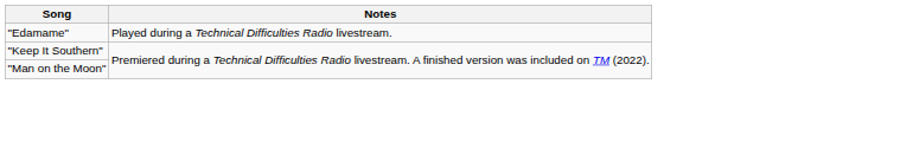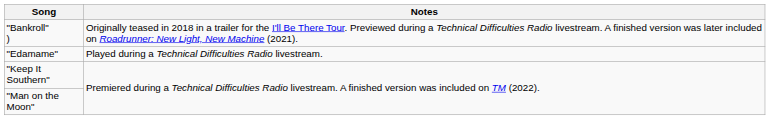 <table class="wikitable">
 <tr>
 <th>Song</th>
 <th>Notes</th>
+</tr>
+<tr>
+<td>"Bankroll"<br>)</td>
+<td>Originally teased in 2018 in a trailer for the <a href='#'>I'll Be There Tour</a>. Previewed during a <em>Technical Difficulties Radio</em> livestream. A finished version was later included on <em><a href='#'>Roadrunner: New Light, New Machine</a></em> (2021).</td>
 </tr>
 <tr>
 <td>"Edamame"</td>
 <td>Played during a <em>Technical Difficulties Radio</em> livestream.</td>
 </tr>
 <tr>
 <td>"Keep It Southern"</td>
 <td rowspan="2">Premiered during a <em>Technical Difficulties Radio</em> livestream. A finished version was included on <a href='#'><em>TM</em></a> (2022).</td>
 </tr>
 <tr>
 <td>"Man on the Moon"</td>
 </tr>
 </table>
